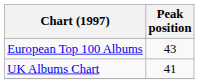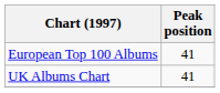 <table class="wikitable">
 <tr>
 <th>Chart (1997)</th>
 <th>Peak<br>position</th>
 </tr>
 <tr>
 <td align="left"><a href='#'>European Top 100 Albums</a></td>
-<td align="center">43</td>
+<td align="center">41</td>
 </tr>
 <tr>
 <td align="left"><a href='#'>UK Albums Chart</a></td>
 <td align="center">41</td>
 </tr>
 <tr>
 </tr>
 </table>
